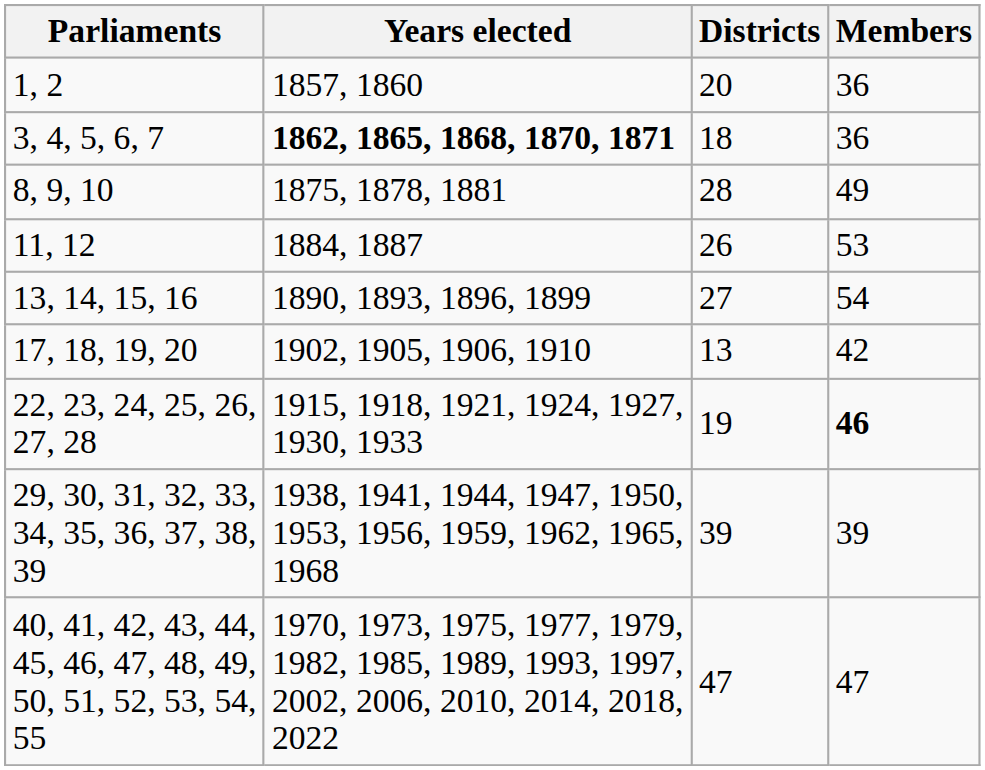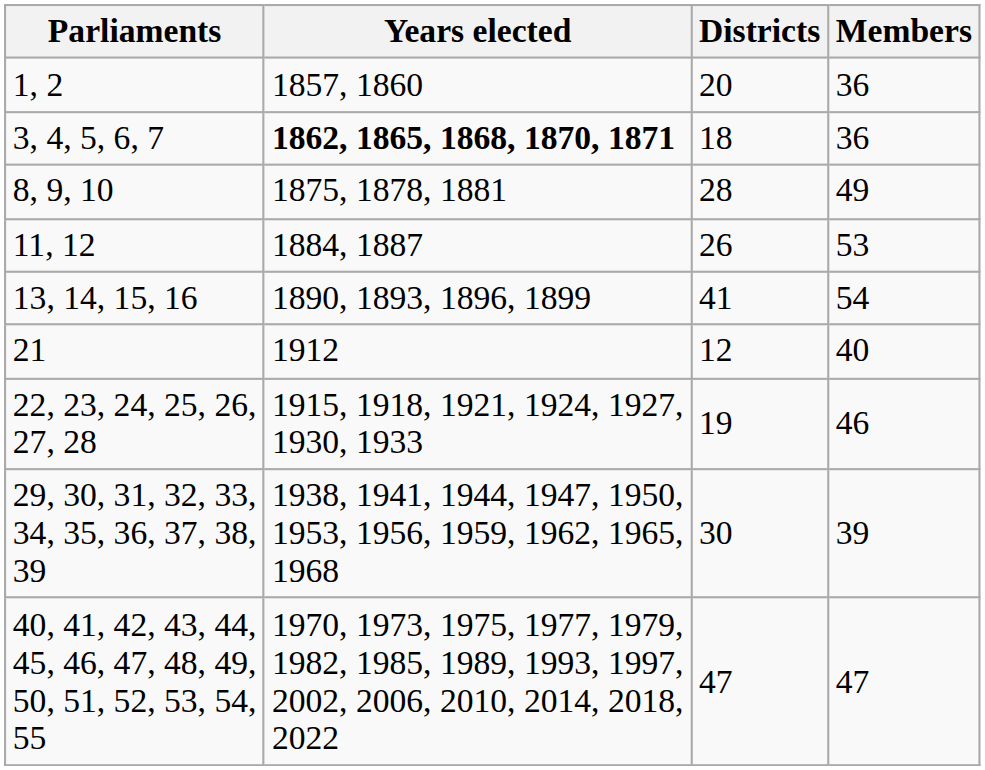 <table class=wikitable>
 <tr>
 <th>Parliaments</th>
 <th>Years elected</th>
 <th>Districts</th>
 <th>Members</th>
 </tr>
 <tr>
 <td>1, 2</td>
 <td>1857, 1860</td>
 <td>20</td>
 <td>36</td>
 </tr>
 <tr>
 <td>3, 4, 5, 6, 7</td>
 <td><strong>1862, 1865, 1868, 1870, 1871</strong></td>
 <td>18</td>
 <td>36</td>
 </tr>
 <tr>
 <td>8, 9, 10</td>
 <td>1875, 1878, 1881</td>
 <td>28</td>
 <td>49</td>
 </tr>
 <tr>
 <td>11, 12</td>
 <td>1884, 1887</td>
 <td>26</td>
 <td>53</td>
 </tr>
 <tr>
 <td>13, 14, 15, 16</td>
 <td>1890, 1893, 1896, 1899</td>
-<td>27</td>
+<td>41</td>
 <td>54</td>
 </tr>
 <tr>
-<td>17, 18, 19, 20</td>
-<td>1902, 1905, 1906, 1910</td>
-<td>13</td>
-<td>42</td>
+<td>21</td>
+<td>1912</td>
+<td>12</td>
+<td>40</td>
 </tr>
 <tr>
 <td>22, 23, 24, 25, 26,<br>27, 28</td>
 <td>1915, 1918, 1921, 1924, 1927,<br>1930, 1933</td>
 <td>19</td>
-<td><strong>46</strong></td>
+<td>46</td>
 </tr>
 <tr>
 <td>29, 30, 31, 32, 33,<br>34, 35, 36, 37, 38,<br>39</td>
 <td>1938, 1941, 1944, 1947, 1950,<br>1953, 1956, 1959, 1962, 1965,<br>1968</td>
-<td>39</td>
+<td>30</td>
 <td>39</td>
 </tr>
 <tr>
 <td>40, 41, 42, 43, 44,<br>45, 46, 47, 48, 49,<br>50, 51, 52, 53, 54,<br> 55</td>
 <td>1970, 1973, 1975, 1977, 1979,<br>1982, 1985, 1989, 1993, 1997,<br>2002, 2006, 2010, 2014, 2018,<br> 2022</td>
 <td>47</td>
 <td>47</td>
 </tr>
 </table>
